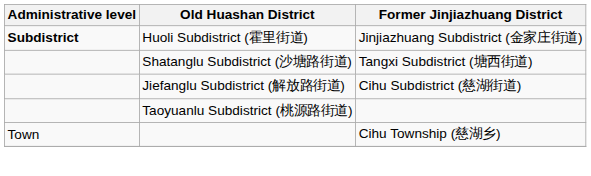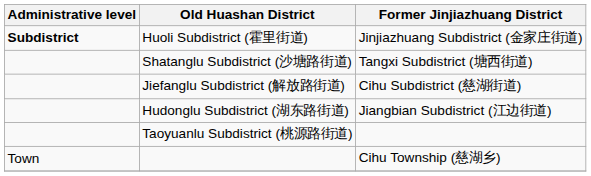 <table class="wikitable">
 <tr>
 <th>Administrative level</th>
 <th>Old Huashan District</th>
 <th>Former Jinjiazhuang District</th>
 </tr>
 <tr>
 <td><strong>Subdistrict</strong></td>
 <td>Huoli Subdistrict (霍里街道)</td>
 <td>Jinjiazhuang Subdistrict (金家庄街道)</td>
 </tr>
 <tr>
 <td></td>
 <td>Shatanglu Subdistrict (沙塘路街道)</td>
 <td>Tangxi Subdistrict (塘西街道)</td>
 </tr>
 <tr>
 <td></td>
 <td>Jiefanglu Subdistrict (解放路街道)</td>
 <td>Cihu Subdistrict (慈湖街道)</td>
 </tr>
 <tr>
 <td></td>
+<td>Hudonglu Subdistrict (湖东路街道)</td>
+<td>Jiangbian Subdistrict (江边街道)</td>
+</tr>
+<tr>
+<td></td>
 <td>Taoyuanlu Subdistrict (桃源路街道)</td>
 <td></td>
 </tr>
 <tr>
 <td>Town</td>
 <td></td>
 <td>Cihu Township (慈湖乡)</td>
 </tr>
 <tr>
 </tr>
 </table>
